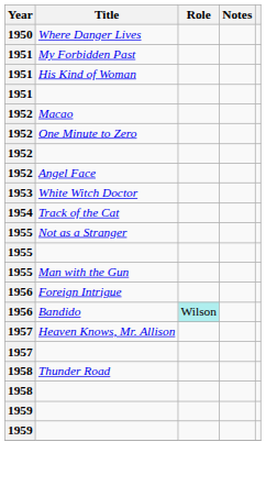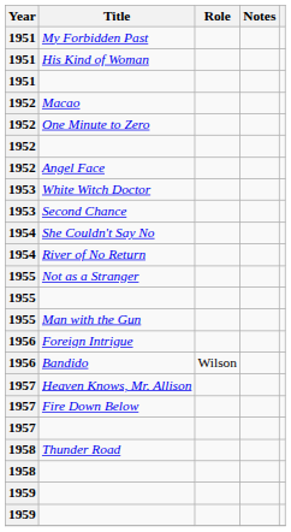 <table class="wikitable plainrowheaders sortable" style="margin-right: 0;">
 <tr>
 <th scope="col">Year</th>
 <th scope="col">Title</th>
 <th scope="col">Role</th>
 <th scope="col" class="unsortable">Notes</th>
 <th scope="col" class="unsortable"></th>
-</tr>
-<tr>
-<th scope="row">1950</th>
-<td><em><a href='#'>Where Danger Lives</a></em></td>
-<td></td>
-<td></td>
-<td style="text-align: center;"></td>
 </tr>
 <tr>
 <th scope="row">1951</th>
 <td><em><a href='#'>My Forbidden Past</a></em></td>
 <td></td>
 <td></td>
 <td style="text-align: center;"></td>
 </tr>
 <tr>
 <th scope="row">1951</th>
 <td><em><a href='#'>His Kind of Woman</a></em></td>
 <td></td>
 <td></td>
 <td style="text-align: center;"></td>
 </tr>
 <tr>
 <th scope="row">1951</th>
 <td><em></em></td>
 <td></td>
 <td></td>
 <td style="text-align: center;"></td>
 </tr>
 <tr>
 <th scope="row">1952</th>
 <td><em><a href='#'>Macao</a></em></td>
 <td></td>
 <td></td>
 <td style="text-align: center;"></td>
 </tr>
 <tr>
 <th scope="row">1952</th>
 <td><em><a href='#'>One Minute to Zero</a></em></td>
 <td></td>
 <td></td>
 <td style="text-align: center;"></td>
 </tr>
 <tr>
 <th scope="row">1952</th>
 <td><em></em></td>
 <td></td>
 <td></td>
 <td style="text-align: center;"></td>
 </tr>
 <tr>
 <th scope="row">1952</th>
 <td><em><a href='#'>Angel Face</a></em></td>
 <td></td>
 <td></td>
 <td style="text-align: center;"></td>
 </tr>
 <tr>
 <th scope="row">1953</th>
 <td><em><a href='#'>White Witch Doctor</a></em></td>
 <td></td>
 <td></td>
 <td style="text-align: center;"></td>
 </tr>
 <tr>
+<th scope="row">1953</th>
+<td><em><a href='#'>Second Chance</a></em></td>
+<td></td>
+<td></td>
+<td style="text-align: center;"></td>
+</tr>
+<tr>
 <th scope="row">1954</th>
-<td><em><a href='#'>Track of the Cat</a></em></td>
+<td><em><a href='#'>She Couldn't Say No</a></em></td>
+<td></td>
+<td></td>
+<td style="text-align: center;"></td>
+</tr>
+<tr>
+<th scope="row">1954</th>
+<td><em><a href='#'>River of No Return</a></em></td>
 <td></td>
 <td></td>
 <td style="text-align: center;"></td>
 </tr>
 <tr>
 <th scope="row">1955</th>
 <td><em><a href='#'>Not as a Stranger</a></em></td>
 <td></td>
 <td></td>
 <td style="text-align: center;"></td>
 </tr>
 <tr>
 <th scope="row">1955</th>
 <td><em></em></td>
 <td></td>
 <td></td>
 <td style="text-align: center;"></td>
 </tr>
 <tr>
 <th scope="row">1955</th>
 <td><em><a href='#'>Man with the Gun</a></em></td>
 <td></td>
 <td></td>
 <td style="text-align: center;"></td>
 </tr>
 <tr>
 <th scope="row">1956</th>
 <td><em><a href='#'>Foreign Intrigue</a></em></td>
 <td></td>
 <td></td>
 <td style="text-align: center;"></td>
 </tr>
 <tr>
 <th scope="row">1956</th>
 <td><em><a href='#'>Bandido</a></em></td>
-<td style="background: paleturquoise;">Wilson</td>
+<td>Wilson</td>
 <td></td>
 <td style="text-align: center;"></td>
 </tr>
 <tr>
 <th scope="row">1957</th>
 <td><em><a href='#'>Heaven Knows, Mr. Allison</a></em></td>
+<td></td>
+<td></td>
+<td style="text-align: center;"></td>
+</tr>
+<tr>
+<th scope="row">1957</th>
+<td><em><a href='#'>Fire Down Below</a></em></td>
 <td></td>
 <td></td>
 <td style="text-align: center;"></td>
 </tr>
 <tr>
 <th scope="row">1957</th>
 <td><em></em></td>
 <td></td>
 <td></td>
 <td style="text-align: center;"></td>
 </tr>
 <tr>
 <th scope="row">1958</th>
 <td><em><a href='#'>Thunder Road</a></em></td>
 <td></td>
 <td></td>
 <td style="text-align: center;"></td>
 </tr>
 <tr>
 <th scope="row">1958</th>
 <td><em></em></td>
 <td></td>
 <td></td>
 <td style="text-align: center;"></td>
 </tr>
 <tr>
 <th scope="row">1959</th>
 <td><em></em></td>
 <td></td>
 <td></td>
 <td style="text-align: center;"></td>
 </tr>
 <tr>
 <th scope="row">1959</th>
 <td><em></em></td>
 <td></td>
 <td></td>
 <td style="text-align: center;"></td>
 </tr>
 <tr>
 </tr>
 </table>
